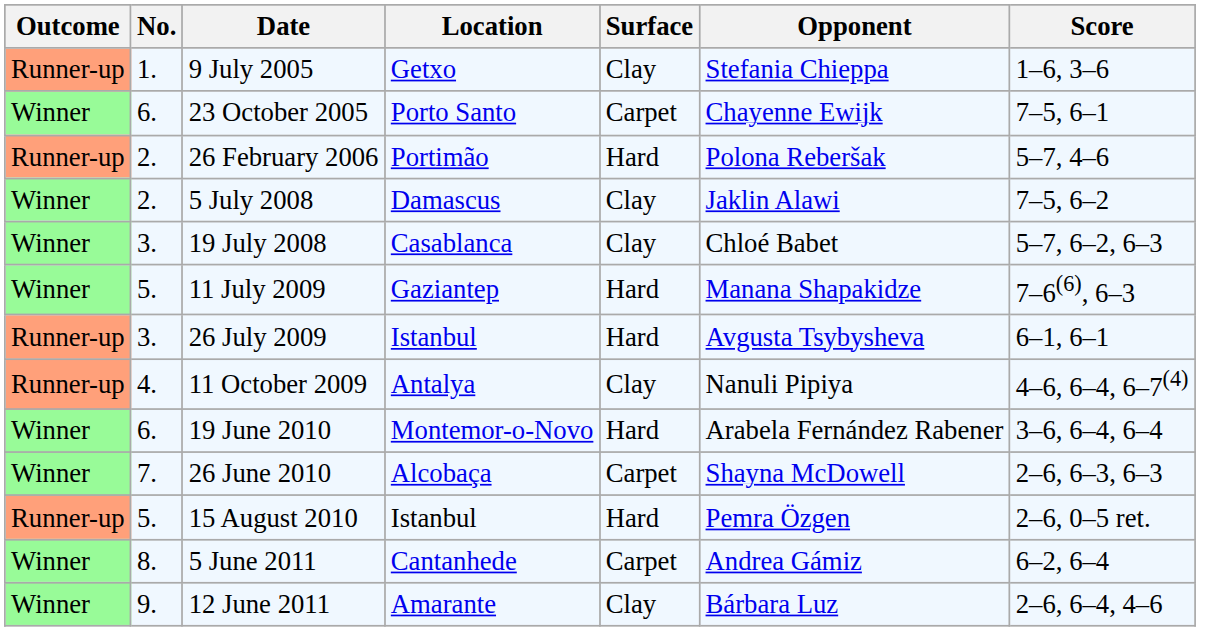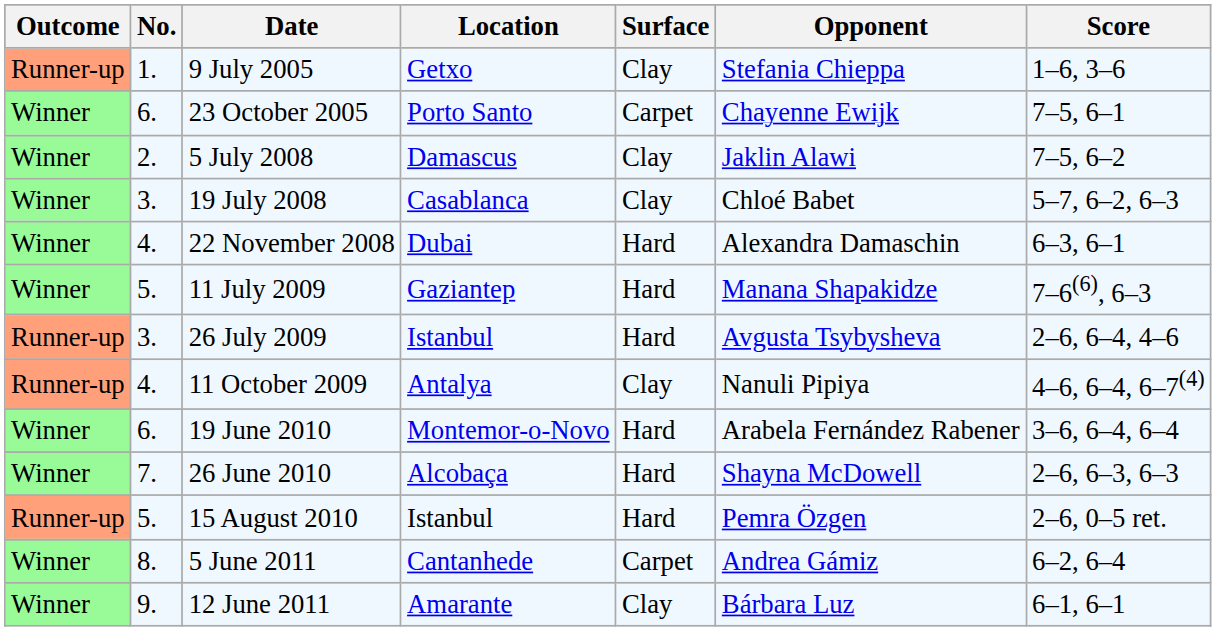 <table class="sortable wikitable" style="font-size:97%;">
 <tr>
 <th>Outcome</th>
 <th>No.</th>
 <th>Date</th>
 <th>Location</th>
 <th>Surface</th>
 <th>Opponent</th>
 <th class="unsortable">Score</th>
 </tr>
 <tr bgcolor="#f0f8ff">
 <td bgcolor="FFA07A">Runner-up</td>
 <td>1.</td>
 <td>9 July 2005</td>
 <td><a href='#'>Getxo</a></td>
 <td>Clay</td>
 <td> <a href='#'>Stefania Chieppa</a></td>
 <td>1–6, 3–6</td>
 </tr>
 <tr bgcolor="#f0f8ff">
 <td bgcolor="98FB98">Winner</td>
 <td>6.</td>
 <td>23 October 2005</td>
 <td><a href='#'>Porto Santo</a></td>
 <td>Carpet</td>
 <td> <a href='#'>Chayenne Ewijk</a></td>
 <td>7–5, 6–1</td>
 </tr>
 <tr bgcolor="#f0f8ff">
-<td bgcolor="FFA07A">Runner-up</td>
-<td>2.</td>
-<td>26 February 2006</td>
-<td><a href='#'>Portimão</a></td>
-<td>Hard</td>
-<td> <a href='#'>Polona Reberšak</a></td>
-<td>5–7, 4–6</td>
-</tr>
-<tr bgcolor="#f0f8ff">
 <td bgcolor="98FB98">Winner</td>
 <td>2.</td>
 <td>5 July 2008</td>
 <td><a href='#'>Damascus</a></td>
 <td>Clay</td>
 <td> <a href='#'>Jaklin Alawi</a></td>
 <td>7–5, 6–2</td>
 </tr>
 <tr bgcolor="#f0f8ff">
 <td bgcolor="98FB98">Winner</td>
 <td>3.</td>
 <td>19 July 2008</td>
 <td><a href='#'>Casablanca</a></td>
 <td>Clay</td>
 <td> Chloé Babet</td>
 <td>5–7, 6–2, 6–3</td>
 </tr>
 <tr bgcolor="#f0f8ff">
 <td bgcolor="98FB98">Winner</td>
+<td>4.</td>
+<td>22 November 2008</td>
+<td><a href='#'>Dubai</a></td>
+<td>Hard</td>
+<td> Alexandra Damaschin</td>
+<td>6–3, 6–1</td>
+</tr>
+<tr bgcolor="#f0f8ff">
+<td bgcolor="98FB98">Winner</td>
 <td>5.</td>
 <td>11 July 2009</td>
 <td><a href='#'>Gaziantep</a></td>
 <td>Hard</td>
 <td> <a href='#'>Manana Shapakidze</a></td>
 <td>7–6<sup>(6)</sup>, 6–3</td>
 </tr>
 <tr bgcolor="#f0f8ff">
 <td bgcolor="FFA07A">Runner-up</td>
 <td>3.</td>
 <td>26 July 2009</td>
 <td><a href='#'>Istanbul</a></td>
 <td>Hard</td>
 <td> <a href='#'>Avgusta Tsybysheva</a></td>
-<td>6–1, 6–1</td>
+<td>2–6, 6–4, 4–6</td>
 </tr>
 <tr bgcolor="#f0f8ff">
 <td bgcolor="FFA07A">Runner-up</td>
 <td>4.</td>
 <td>11 October 2009</td>
 <td><a href='#'>Antalya</a></td>
 <td>Clay</td>
 <td> Nanuli Pipiya</td>
 <td>4–6, 6–4, 6–7<sup>(4)</sup></td>
 </tr>
 <tr bgcolor="#f0f8ff">
 <td bgcolor="98FB98">Winner</td>
 <td>6.</td>
 <td>19 June 2010</td>
 <td><a href='#'>Montemor-o-Novo</a></td>
 <td>Hard</td>
 <td> Arabela Fernández Rabener</td>
 <td>3–6, 6–4, 6–4</td>
 </tr>
 <tr bgcolor="#f0f8ff">
 <td bgcolor="98FB98">Winner</td>
 <td>7.</td>
 <td>26 June 2010</td>
 <td><a href='#'>Alcobaça</a></td>
-<td>Carpet</td>
+<td>Hard</td>
 <td> <a href='#'>Shayna McDowell</a></td>
 <td>2–6, 6–3, 6–3</td>
 </tr>
 <tr bgcolor="#f0f8ff">
 <td bgcolor="FFA07A">Runner-up</td>
 <td>5.</td>
 <td>15 August 2010</td>
 <td>Istanbul</td>
 <td>Hard</td>
 <td> <a href='#'>Pemra Özgen</a></td>
 <td>2–6, 0–5 ret.</td>
 </tr>
 <tr bgcolor="#f0f8ff">
 <td bgcolor="98FB98">Winner</td>
 <td>8.</td>
 <td>5 June 2011</td>
 <td><a href='#'>Cantanhede</a></td>
 <td>Carpet</td>
 <td> <a href='#'>Andrea Gámiz</a></td>
 <td>6–2, 6–4</td>
 </tr>
 <tr bgcolor="#f0f8ff">
 <td bgcolor="98FB98">Winner</td>
 <td>9.</td>
 <td>12 June 2011</td>
 <td><a href='#'>Amarante</a></td>
 <td>Clay</td>
 <td> <a href='#'>Bárbara Luz</a></td>
-<td>2–6, 6–4, 4–6</td>
+<td>6–1, 6–1</td>
 </tr>
 </table>
